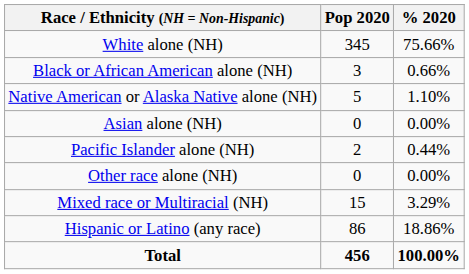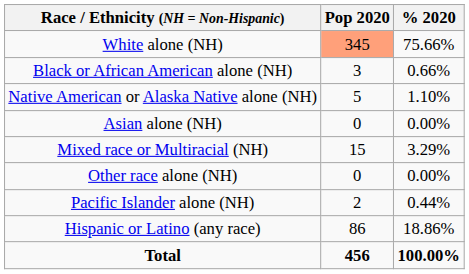 <table class="wikitable" style="text-align:center;">
 <tr>
 <th>Race / Ethnicity <small>(<em>NH = Non-Hispanic</em>)</small></th>
 <th>Pop 2020</th>
 <th>% 2020</th>
 </tr>
 <tr>
 <td><a href='#'>White</a> alone (NH)</td>
-<td>345</td>
+<td style="background: lightsalmon;">345</td>
 <td>75.66%</td>
 </tr>
 <tr>
 <td><a href='#'>Black or African American</a> alone (NH)</td>
 <td>3</td>
 <td>0.66%</td>
 </tr>
 <tr>
 <td><a href='#'>Native American</a> or <a href='#'>Alaska Native</a> alone (NH)</td>
 <td>5</td>
 <td>1.10%</td>
 </tr>
 <tr>
 <td><a href='#'>Asian</a> alone (NH)</td>
 <td>0</td>
 <td>0.00%</td>
 </tr>
 <tr>
-<td><a href='#'>Pacific Islander</a> alone (NH)</td>
-<td>2</td>
-<td>0.44%</td>
+<td><a href='#'>Mixed race or Multiracial</a> (NH)</td>
+<td>15</td>
+<td>3.29%</td>
 </tr>
 <tr>
 <td><a href='#'>Other race</a> alone (NH)</td>
 <td>0</td>
 <td>0.00%</td>
 </tr>
 <tr>
-<td><a href='#'>Mixed race or Multiracial</a> (NH)</td>
-<td>15</td>
-<td>3.29%</td>
+<td><a href='#'>Pacific Islander</a> alone (NH)</td>
+<td>2</td>
+<td>0.44%</td>
 </tr>
 <tr>
 <td><a href='#'>Hispanic or Latino</a> (any race)</td>
 <td>86</td>
 <td>18.86%</td>
 </tr>
 <tr>
 <td><strong>Total</strong></td>
 <td><strong>456</strong></td>
 <td><strong>100.00%</strong></td>
 </tr>
 </table>
